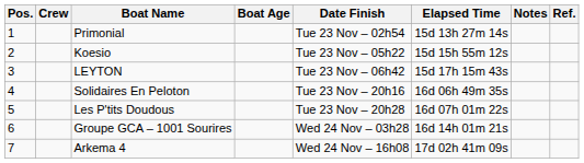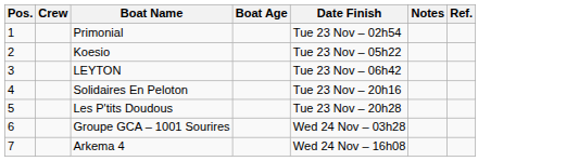 <table class="wikitable sortable">
 <tr>
 <th>Pos.</th>
 <th>Crew</th>
 <th>Boat Name</th>
 <th>Boat Age</th>
 <th>Date Finish</th>
-<th>Elapsed Time</th>
 <th>Notes</th>
 <th>Ref.</th>
 </tr>
 <tr>
 <td>1</td>
 <td><br></td>
 <td>Primonial</td>
 <td></td>
 <td>Tue 23 Nov – 02h54</td>
-<td>15d 13h 27m 14s</td>
 <td></td>
 <td></td>
 </tr>
 <tr>
 <td>2</td>
 <td><br></td>
 <td>Koesio</td>
 <td></td>
 <td>Tue 23 Nov – 05h22</td>
-<td>15d 15h 55m 12s</td>
 <td></td>
 <td></td>
 </tr>
 <tr>
 <td>3</td>
 <td><br></td>
 <td>LEYTON</td>
 <td></td>
 <td>Tue 23 Nov – 06h42</td>
-<td>15d 17h 15m 43s</td>
 <td></td>
 <td></td>
 </tr>
 <tr>
 <td>4</td>
 <td><br></td>
 <td>Solidaires En Peloton</td>
 <td></td>
 <td>Tue 23 Nov – 20h16</td>
-<td>16d 06h 49m 35s</td>
 <td></td>
 <td></td>
 </tr>
 <tr>
 <td>5</td>
 <td><br></td>
 <td>Les P'tits Doudous</td>
 <td></td>
 <td>Tue 23 Nov – 20h28</td>
-<td>16d 07h 01m 22s</td>
 <td></td>
 <td></td>
 </tr>
 <tr>
 <td>6</td>
 <td><br></td>
 <td>Groupe GCA – 1001 Sourires</td>
 <td></td>
 <td>Wed 24 Nov – 03h28</td>
-<td>16d 14h 01m 21s</td>
 <td></td>
 <td></td>
 </tr>
 <tr>
 <td>7</td>
 <td><br></td>
 <td>Arkema 4</td>
 <td></td>
 <td>Wed 24 Nov – 16h08</td>
-<td>17d 02h 41m 09s</td>
 <td></td>
 <td></td>
 </tr>
 </table>
